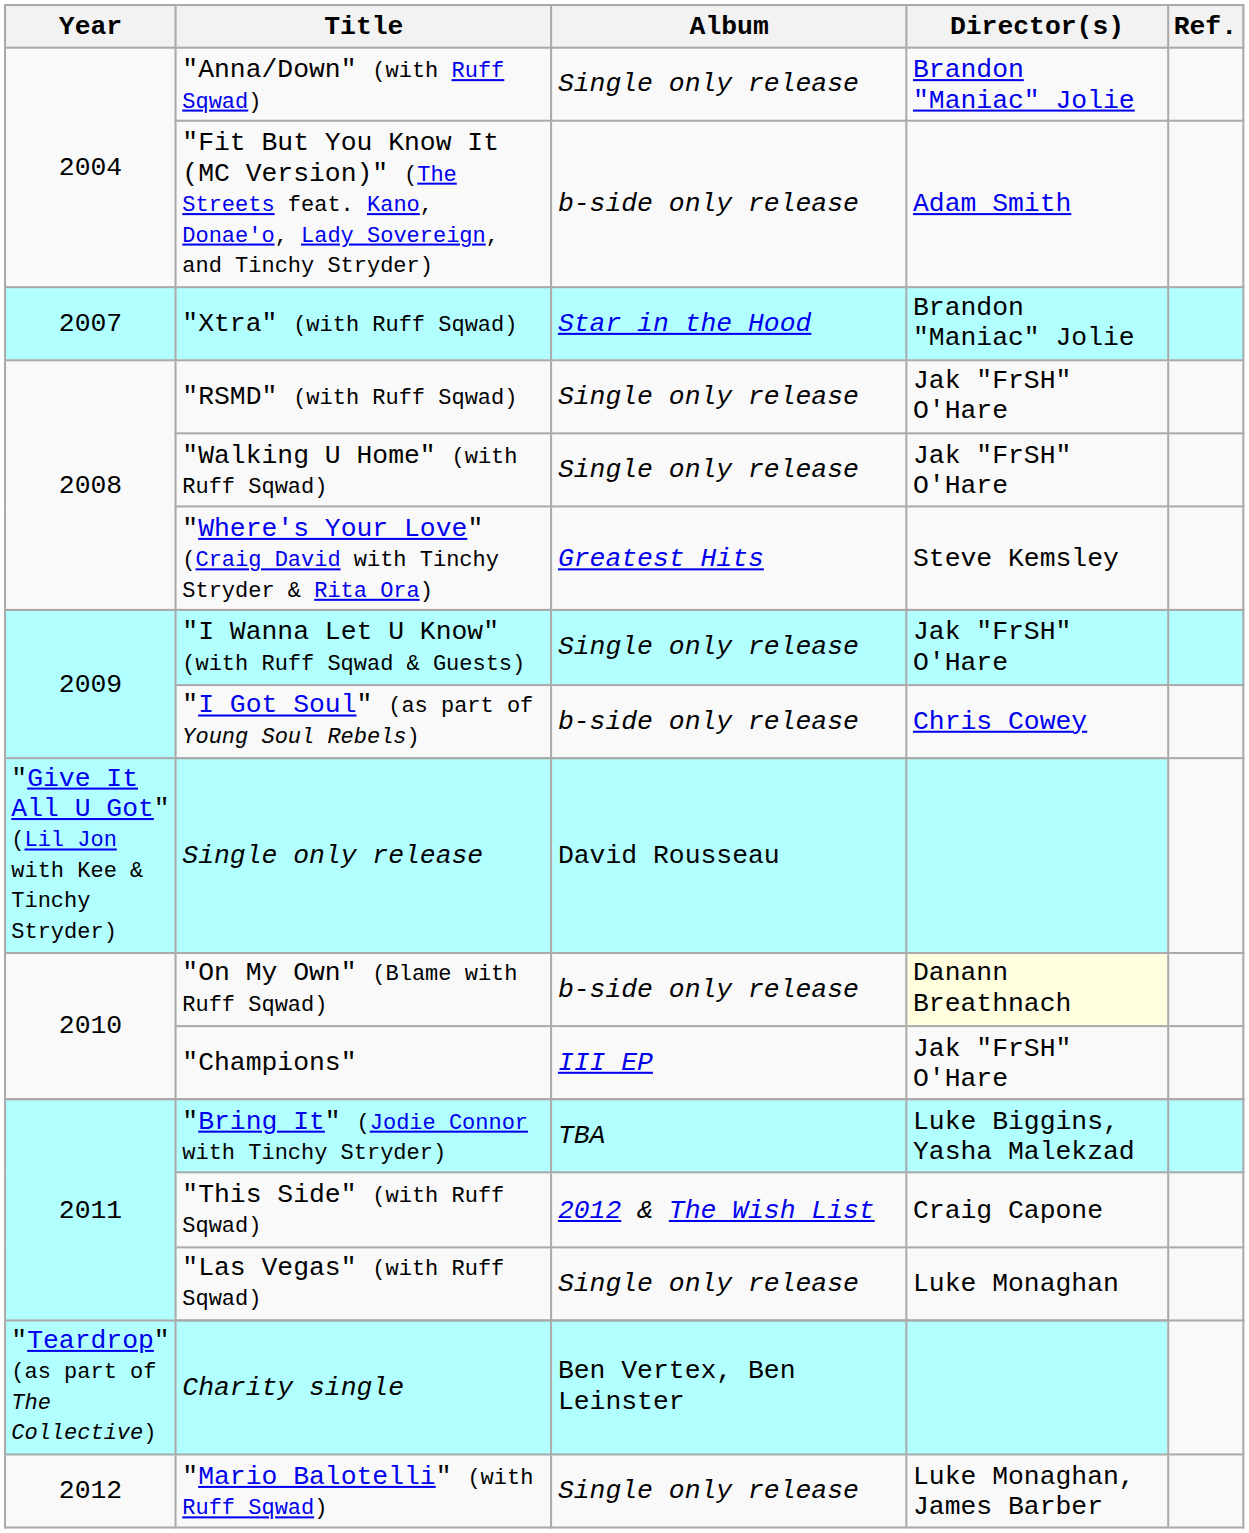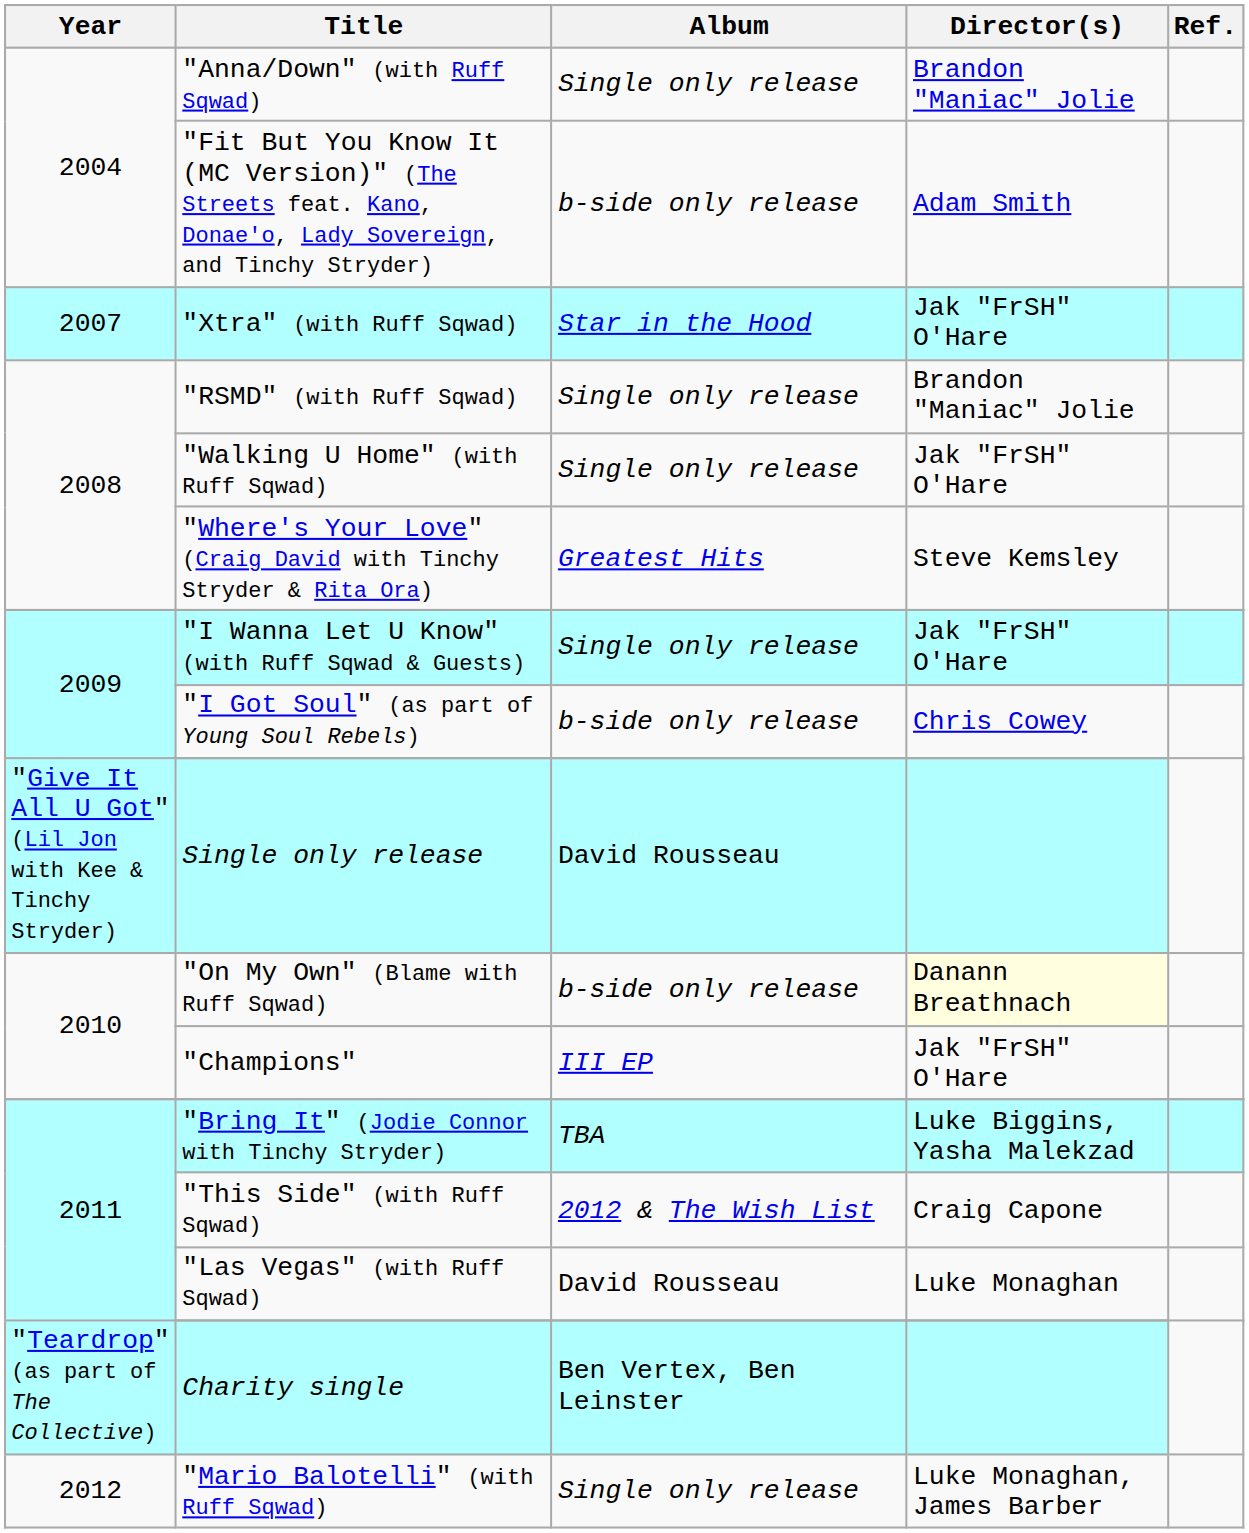 <table class="wikitable"|width=300%>
 <tr bgcolor="#B2BEB5">
 <th align="left" valign="top" width="30">Year</th>
 <th align="left" valign="top" width="250">Title</th>
 <th align="left" valign="top" width="250">Album</th>
 <th align="left" valign="top" width="150">Director(s)</th>
 <th align="center" valign="top" width="20">Ref.</th>
 </tr>
 <tr>
 <td align="center" rowspan="2">2004</td>
 <td align="left">"Anna/Down" <small>(with <a href='#'>Ruff Sqwad</a>)</small></td>
 <td><em>Single only release</em></td>
 <td align="left"><a href='#'>Brandon "Maniac" Jolie</a></td>
 <td align="center"></td>
 </tr>
 <tr>
 <td align="left">"Fit But You Know It (MC Version)" <small>(<a href='#'>The Streets</a> feat. <a href='#'>Kano</a>, <a href='#'>Donae'o</a>, <a href='#'>Lady Sovereign</a>, and Tinchy Stryder)</small></td>
 <td><em>b-side only release</em></td>
 <td align="left"><a href='#'>Adam Smith</a></td>
 <td align="center"></td>
 </tr>
 <tr bgcolor="#B2FFFF">
 <td align="center">2007</td>
 <td align="left">"Xtra" <small>(with Ruff Sqwad)</small></td>
 <td align="left"><em><a href='#'>Star in the Hood</a></em></td>
-<td align="left">Brandon "Maniac" Jolie</td>
+<td align="left">Jak "FrSH" O'Hare</td>
 <td align="center"></td>
 </tr>
 <tr>
 <td align="center" rowspan="3">2008</td>
 <td align="left">"RSMD" <small>(with Ruff Sqwad)</small></td>
 <td><em>Single only release</em></td>
-<td align="left">Jak "FrSH" O'Hare</td>
+<td align="left">Brandon "Maniac" Jolie</td>
 <td align="center"></td>
 </tr>
 <tr>
 <td align="left">"Walking U Home" <small>(with Ruff Sqwad)</small></td>
 <td><em>Single only release</em></td>
 <td align="left">Jak "FrSH" O'Hare</td>
 <td align="center"></td>
 </tr>
 <tr>
 <td align="left">"<a href='#'>Where's Your Love</a>" <small>(<a href='#'>Craig David</a> with Tinchy Stryder & <a href='#'>Rita Ora</a>)</small></td>
 <td><em><a href='#'>Greatest Hits</a></em></td>
 <td align="left">Steve Kemsley</td>
 <td align="center"></td>
 </tr>
 <tr>
 </tr>
 <tr bgcolor="#B2FFFF">
 <td align="center" rowspan="3">2009</td>
 <td align="left">"I Wanna Let U Know" <small>(with Ruff Sqwad & Guests)</small></td>
 <td><em>Single only release</em></td>
 <td align="left">Jak "FrSH" O'Hare</td>
 <td align="center"></td>
 </tr>
 <tr>
 <td align="left">"<a href='#'>I Got Soul</a>" <small>(as part of <em>Young Soul Rebels</em>)</small></td>
 <td><em>b-side only release</em></td>
 <td align="left"><a href='#'>Chris Cowey</a></td>
 <td align="center"></td>
 </tr>
 <tr>
 </tr>
 <tr bgcolor="#B2FFFF">
 <td align="left">"<a href='#'>Give It All U Got</a>" <small>(<a href='#'>Lil Jon</a> with Kee & Tinchy Stryder)</small></td>
 <td><em>Single only release</em></td>
 <td align="left">David Rousseau</td>
 <td align="center"></td>
 </tr>
 <tr>
 <td align="center" rowspan="2">2010</td>
 <td align="left">"On My Own" <small>(Blame with Ruff Sqwad)</small></td>
 <td><em>b-side only release</em></td>
 <td align="left" style="background: lightyellow;">Danann Breathnach</td>
 <td align="center"></td>
 </tr>
 <tr>
 <td align="left">"Champions"</td>
 <td align="left"><em><a href='#'>III EP</a></em></td>
 <td align="left">Jak "FrSH" O'Hare</td>
 <td align="center"></td>
 </tr>
 <tr>
 </tr>
 <tr bgcolor="#B2FFFF">
 <td align="center" rowspan="4">2011</td>
 <td align="left">"<a href='#'>Bring It</a>" <small>(<a href='#'>Jodie Connor</a> with Tinchy Stryder)</small></td>
 <td><em>TBA</em></td>
 <td align="left">Luke Biggins, Yasha Malekzad</td>
 <td align="center"></td>
 </tr>
 <tr>
 <td align="left">"This Side" <small>(with Ruff Sqwad)</small></td>
 <td><em><a href='#'>2012</a> & <a href='#'>The Wish List</a></em></td>
 <td align="left">Craig Capone</td>
 <td align="center"></td>
 </tr>
 <tr>
 <td align="left">"Las Vegas" <small>(with Ruff Sqwad)</small></td>
-<td><em>Single only release</em></td>
+<td align="left">David Rousseau</td>
 <td align="left">Luke Monaghan</td>
 <td align="center"></td>
 </tr>
 <tr>
 </tr>
 <tr bgcolor="#B2FFFF">
 <td align="left">"<a href='#'>Teardrop</a>" <small>(as part of <em>The Collective</em>)</small></td>
 <td><em>Charity single</em></td>
 <td align="left">Ben Vertex, Ben Leinster</td>
 <td align="center"></td>
 </tr>
 <tr>
 <td align="center" rowspan="1">2012</td>
 <td align="left">"<a href='#'>Mario Balotelli</a>" <small>(with <a href='#'>Ruff Sqwad</a>)</small></td>
 <td><em>Single only release</em></td>
 <td align="left">Luke Monaghan, James Barber</td>
 <td align="center"></td>
 </tr>
 </table>
